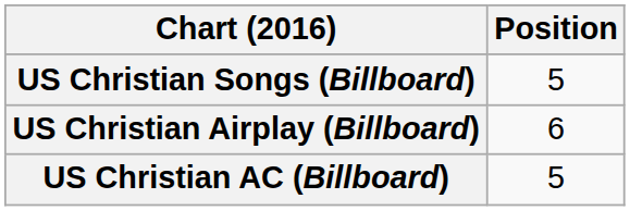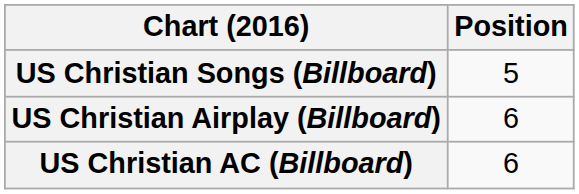 <table class="wikitable sortable plainrowheaders" style="text-align:center;">
 <tr>
 <th>Chart (2016)</th>
 <th>Position</th>
 </tr>
 <tr>
 <th scope="row">US Christian Songs (<em>Billboard</em>)</th>
 <td>5</td>
 </tr>
 <tr>
 <th scope="row">US Christian Airplay (<em>Billboard</em>)</th>
 <td>6</td>
 </tr>
 <tr>
 <th scope="row">US Christian AC (<em>Billboard</em>)</th>
-<td>5</td>
+<td>6</td>
 </tr>
 </table>
